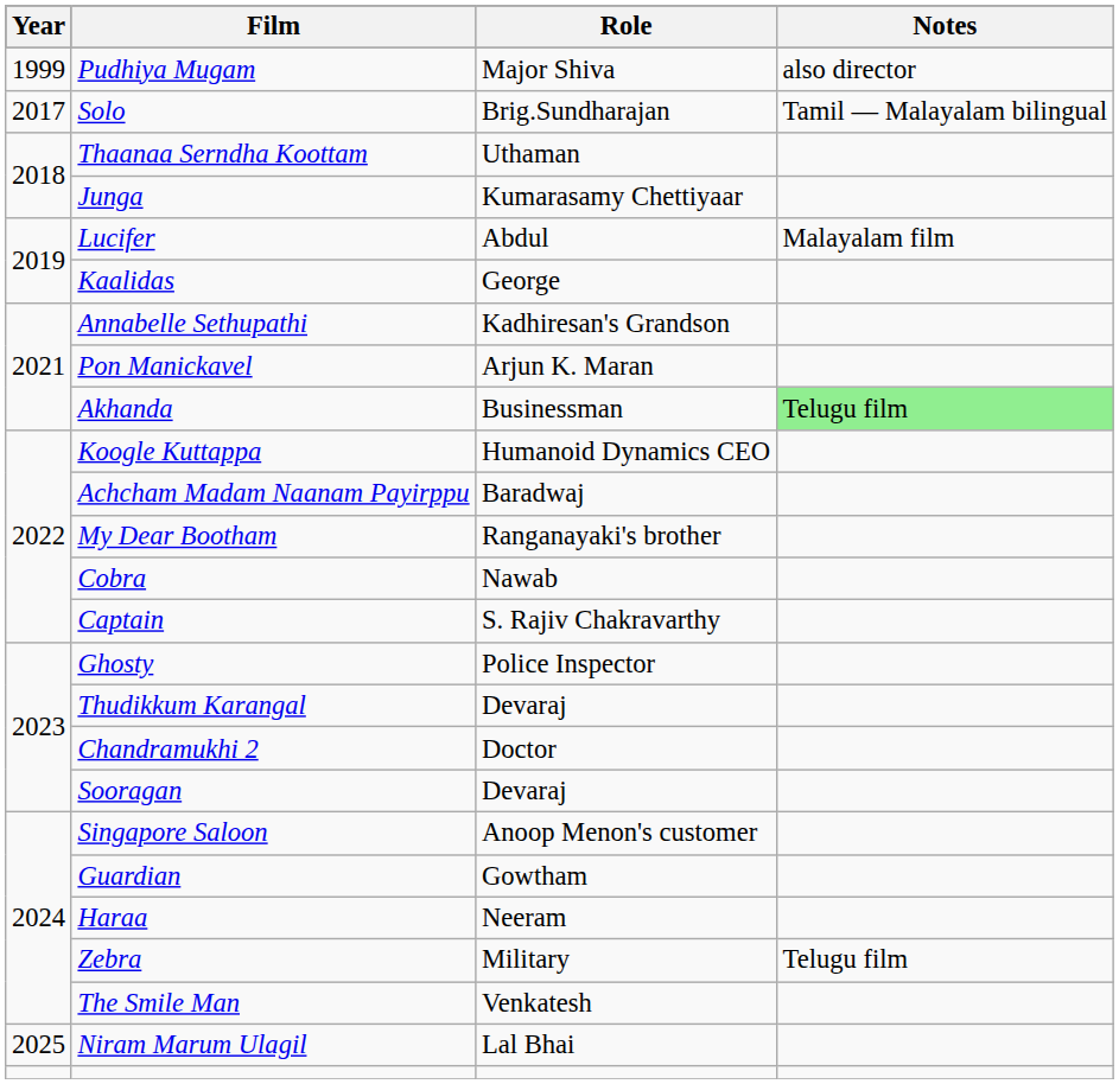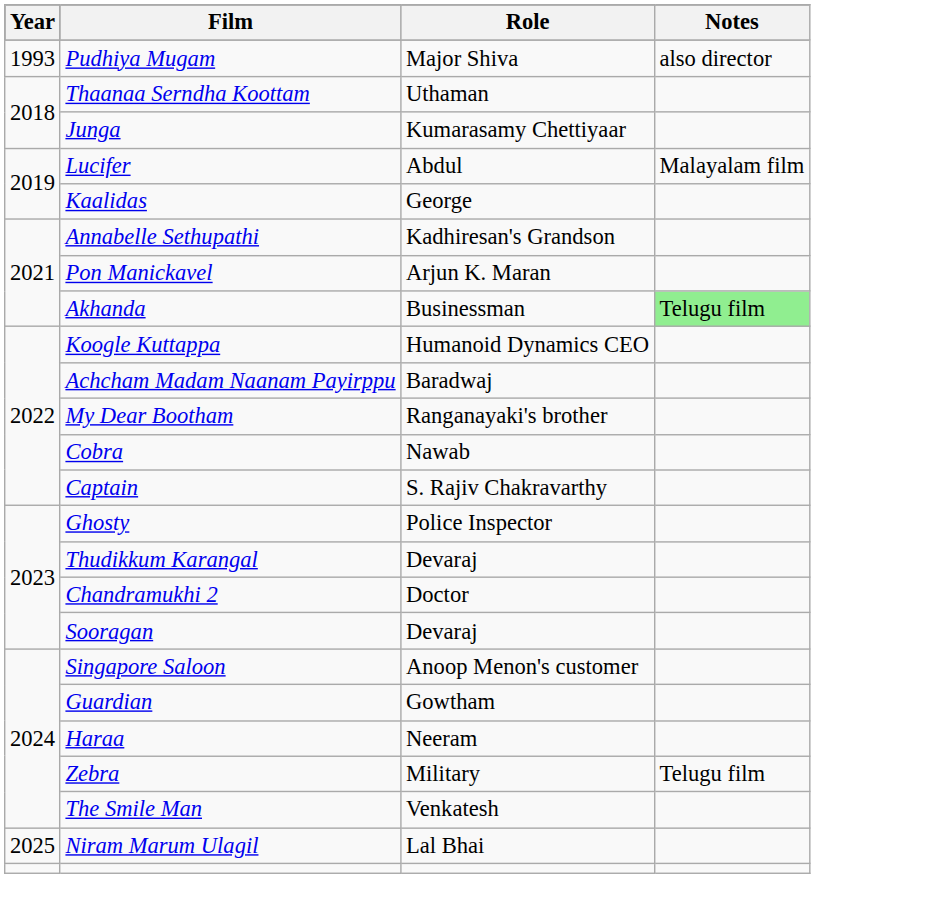 <table class="wikitable sortable">
 <tr style="background:#000;">
 <th>Year</th>
 <th>Film</th>
 <th>Role</th>
 <th>Notes</th>
 </tr>
 <tr>
-<td>1999</td>
+<td>1993</td>
 <td><em><a href='#'>Pudhiya Mugam</a></em></td>
 <td>Major Shiva</td>
 <td>also director</td>
-</tr>
-<tr>
-<td>2017</td>
-<td><em><a href='#'>Solo</a></em></td>
-<td>Brig.Sundharajan</td>
-<td>Tamil — Malayalam bilingual</td>
 </tr>
 <tr>
 <td rowspan="2">2018</td>
 <td><em><a href='#'>Thaanaa Serndha Koottam</a></em></td>
 <td>Uthaman</td>
 <td></td>
 </tr>
 <tr>
 <td><em><a href='#'>Junga</a></em></td>
 <td>Kumarasamy Chettiyaar</td>
 <td></td>
 </tr>
 <tr ->
 <td rowspan="2">2019</td>
 <td><em><a href='#'>Lucifer</a></em></td>
 <td>Abdul</td>
 <td>Malayalam film</td>
 </tr>
 <tr>
 <td><em><a href='#'>Kaalidas</a></em></td>
 <td>George</td>
 <td></td>
 </tr>
 <tr>
 <td rowspan="3">2021</td>
 <td><em><a href='#'>Annabelle Sethupathi</a></em></td>
 <td>Kadhiresan's Grandson</td>
 <td></td>
 </tr>
 <tr>
 <td><em><a href='#'>Pon Manickavel</a></em></td>
 <td>Arjun K. Maran</td>
 <td></td>
 </tr>
 <tr>
 <td><em><a href='#'>Akhanda</a></em></td>
 <td>Businessman</td>
 <td style="background: lightgreen;">Telugu film</td>
 </tr>
 <tr>
 <td rowspan="5">2022</td>
 <td><em><a href='#'>Koogle Kuttappa</a></em></td>
 <td>Humanoid Dynamics CEO</td>
 <td></td>
 </tr>
 <tr>
 <td><em><a href='#'>Achcham Madam Naanam Payirppu</a></em></td>
 <td>Baradwaj</td>
 <td></td>
 </tr>
 <tr>
 <td><em><a href='#'>My Dear Bootham</a></em></td>
 <td>Ranganayaki's brother</td>
 <td></td>
 </tr>
 <tr>
 <td><em><a href='#'>Cobra</a></em></td>
 <td>Nawab</td>
 <td></td>
 </tr>
 <tr>
 <td><em><a href='#'>Captain</a></em></td>
 <td>S. Rajiv Chakravarthy</td>
 <td></td>
 </tr>
 <tr>
 <td rowspan="4">2023</td>
 <td><em><a href='#'>Ghosty</a></em></td>
 <td>Police Inspector</td>
 <td></td>
 </tr>
 <tr>
 <td><em><a href='#'>Thudikkum Karangal</a></em></td>
 <td>Devaraj</td>
 <td></td>
 </tr>
 <tr>
 <td><em><a href='#'>Chandramukhi 2</a></em></td>
 <td>Doctor</td>
 <td></td>
 </tr>
 <tr>
 <td><em><a href='#'>Sooragan</a></em></td>
 <td>Devaraj</td>
 <td></td>
 </tr>
 <tr>
 <td rowspan="5">2024</td>
 <td><em><a href='#'>Singapore Saloon</a></em></td>
 <td>Anoop Menon's customer</td>
 <td></td>
 </tr>
 <tr>
 <td><em><a href='#'>Guardian</a></em></td>
 <td>Gowtham</td>
 <td></td>
 </tr>
 <tr>
 <td><em><a href='#'>Haraa</a></em></td>
 <td>Neeram</td>
 <td></td>
 </tr>
 <tr>
 <td><a href='#'><em>Zebra</em></a></td>
 <td>Military</td>
 <td>Telugu film</td>
 </tr>
 <tr>
 <td><em><a href='#'>The Smile Man</a></em></td>
 <td>Venkatesh</td>
 <td></td>
 </tr>
 <tr>
 <td>2025</td>
 <td><em><a href='#'>Niram Marum Ulagil</a></em></td>
 <td>Lal Bhai</td>
 <td></td>
 </tr>
 <tr>
 <td></td>
 <td></td>
 <td></td>
 <td></td>
 </tr>
 </table>
